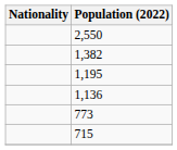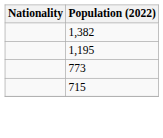 <table class="wikitable" style="float:right; max-width:22em;">
 <tr \>
 <th>Nationality</th>
 <th>Population (2022) </th>
-</tr>
-<tr>
-<td></td>
-<td>2,550</td>
 </tr>
 <tr>
 <td></td>
 <td>1,382</td>
 </tr>
 <tr>
 <td></td>
 <td>1,195</td>
-</tr>
-<tr>
-<td></td>
-<td>1,136</td>
 </tr>
 <tr>
 <td></td>
 <td>773</td>
 </tr>
 <tr>
 <td></td>
 <td>715</td>
 </tr>
 <tr>
 </tr>
 </table>
